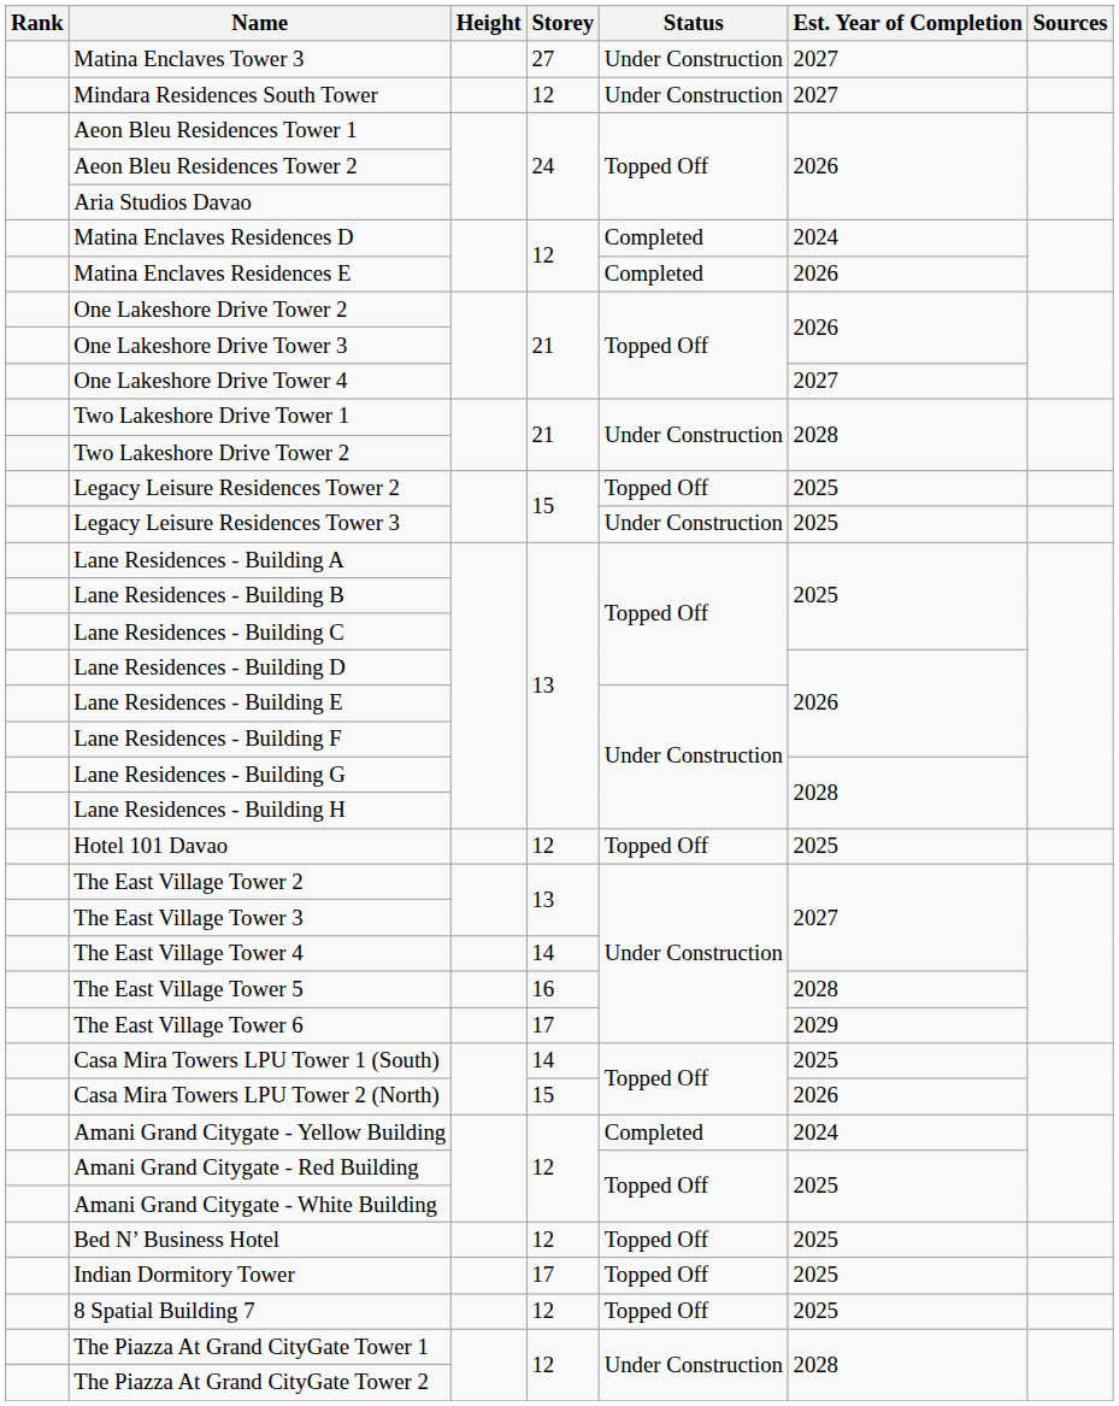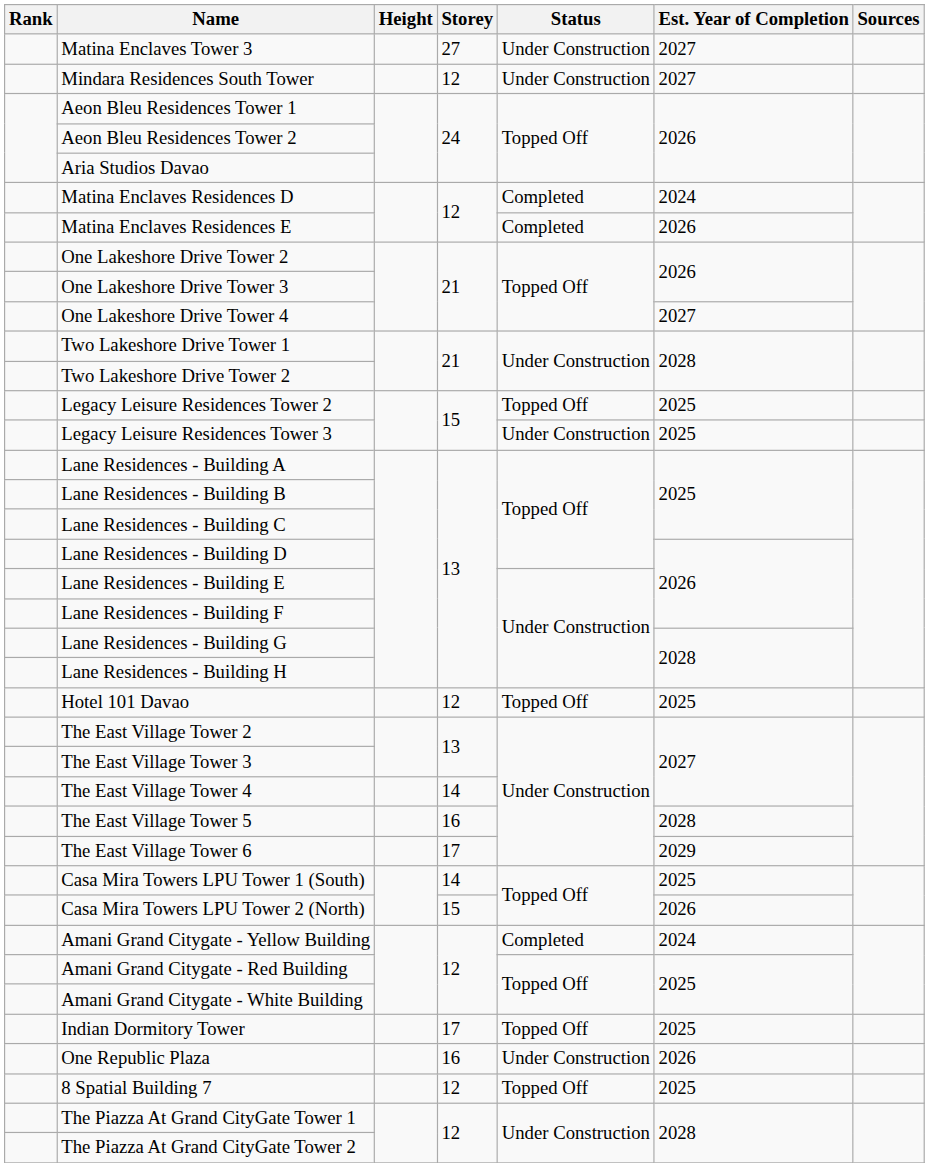 <table class="wikitable sortable">
 <tr>
 <th>Rank</th>
 <th>Name</th>
 <th>Height</th>
 <th>Storey</th>
 <th>Status</th>
 <th>Est. Year of Completion</th>
 <th>Sources</th>
 </tr>
 <tr>
 <td></td>
 <td>Matina Enclaves Tower 3</td>
 <td></td>
 <td>27</td>
 <td>Under Construction</td>
 <td>2027</td>
 <td></td>
 </tr>
 <tr>
 <td></td>
 <td>Mindara Residences South Tower</td>
 <td></td>
 <td>12</td>
 <td>Under Construction</td>
 <td>2027</td>
 <td></td>
 </tr>
 <tr>
 <td rowspan="3"></td>
 <td>Aeon Bleu Residences Tower 1</td>
 <td rowspan="3"></td>
 <td rowspan="3">24</td>
 <td rowspan="3">Topped Off</td>
 <td rowspan="3">2026</td>
 <td rowspan="3"></td>
 </tr>
 <tr>
 <td>Aeon Bleu Residences Tower 2</td>
 </tr>
 <tr>
 <td>Aria Studios Davao</td>
 </tr>
 <tr>
 <td></td>
 <td>Matina Enclaves Residences D</td>
 <td rowspan="2"></td>
 <td rowspan="2">12</td>
 <td>Completed</td>
 <td>2024</td>
 <td rowspan="2"></td>
 </tr>
 <tr>
 <td></td>
 <td>Matina Enclaves Residences E</td>
 <td>Completed</td>
 <td>2026</td>
 </tr>
 <tr>
 <td></td>
 <td>One Lakeshore Drive Tower 2</td>
 <td rowspan="3"></td>
 <td rowspan="3">21</td>
 <td rowspan="3">Topped Off</td>
 <td rowspan="2">2026</td>
 <td rowspan="3"></td>
 </tr>
 <tr>
 <td></td>
 <td>One Lakeshore Drive Tower 3</td>
 </tr>
 <tr>
 <td></td>
 <td>One Lakeshore Drive Tower 4</td>
 <td>2027</td>
 </tr>
 <tr>
 <td></td>
 <td>Two Lakeshore Drive Tower 1</td>
 <td rowspan="2"></td>
 <td rowspan="2">21</td>
 <td rowspan="2">Under Construction</td>
 <td rowspan="2">2028</td>
 <td rowspan="2"></td>
 </tr>
 <tr>
 <td></td>
 <td>Two Lakeshore Drive Tower 2</td>
 </tr>
 <tr>
 <td></td>
 <td>Legacy Leisure Residences Tower 2</td>
 <td rowspan="2"></td>
 <td rowspan="2">15</td>
 <td>Topped Off</td>
 <td>2025</td>
 <td></td>
 </tr>
 <tr>
 <td></td>
 <td>Legacy Leisure Residences Tower 3</td>
 <td>Under Construction</td>
 <td>2025</td>
 <td></td>
 </tr>
 <tr>
 <td></td>
 <td>Lane Residences - Building A</td>
 <td rowspan="8"></td>
 <td rowspan="8">13</td>
 <td rowspan="4">Topped Off</td>
 <td rowspan="3">2025</td>
 <td rowspan="8"></td>
 </tr>
 <tr>
 <td></td>
 <td>Lane Residences - Building B</td>
 </tr>
 <tr>
 <td></td>
 <td>Lane Residences - Building C</td>
 </tr>
 <tr>
 <td></td>
 <td>Lane Residences - Building D</td>
 <td rowspan="3">2026</td>
 </tr>
 <tr>
 <td></td>
 <td>Lane Residences - Building E</td>
 <td rowspan="4">Under Construction</td>
 </tr>
 <tr>
 <td></td>
 <td>Lane Residences - Building F</td>
 </tr>
 <tr>
 <td></td>
 <td>Lane Residences - Building G</td>
 <td rowspan="2">2028</td>
 </tr>
 <tr>
 <td></td>
 <td>Lane Residences - Building H</td>
 </tr>
 <tr>
 <td></td>
 <td>Hotel 101 Davao</td>
 <td></td>
 <td>12</td>
 <td>Topped Off</td>
 <td>2025</td>
 <td></td>
 </tr>
 <tr>
 <td></td>
 <td>The East Village Tower 2</td>
 <td rowspan="2"></td>
 <td rowspan="2">13</td>
 <td rowspan="5">Under Construction</td>
 <td rowspan="3">2027</td>
 <td rowspan="5"></td>
 </tr>
 <tr>
 <td></td>
 <td>The East Village Tower 3</td>
 </tr>
 <tr>
 <td></td>
 <td>The East Village Tower 4</td>
 <td></td>
 <td>14</td>
 </tr>
 <tr>
 <td></td>
 <td>The East Village Tower 5</td>
 <td></td>
 <td>16</td>
 <td>2028</td>
 </tr>
 <tr>
 <td></td>
 <td>The East Village Tower 6</td>
 <td></td>
 <td>17</td>
 <td>2029</td>
 </tr>
 <tr>
 <td></td>
 <td>Casa Mira Towers LPU Tower 1 (South)</td>
 <td rowspan="2"></td>
 <td>14</td>
 <td rowspan="2">Topped Off</td>
 <td>2025</td>
 <td rowspan="2"></td>
 </tr>
 <tr>
 <td></td>
 <td>Casa Mira Towers LPU Tower 2 (North)</td>
 <td>15</td>
 <td>2026</td>
 </tr>
 <tr>
 <td></td>
 <td>Amani Grand Citygate - Yellow Building</td>
 <td rowspan="3"></td>
 <td rowspan="3">12</td>
 <td>Completed</td>
 <td>2024</td>
 <td rowspan="3"></td>
 </tr>
 <tr>
 <td></td>
 <td>Amani Grand Citygate - Red Building</td>
 <td rowspan="2">Topped Off</td>
 <td rowspan="2">2025</td>
 </tr>
 <tr>
 <td></td>
 <td>Amani Grand Citygate - White Building</td>
 </tr>
 <tr>
 <td></td>
-<td>Bed N’ Business Hotel</td>
+<td>Indian Dormitory Tower</td>
 <td></td>
-<td>12</td>
+<td>17</td>
 <td>Topped Off</td>
 <td>2025</td>
 <td></td>
 </tr>
 <tr>
 <td></td>
-<td>Indian Dormitory Tower</td>
+<td>One Republic Plaza</td>
 <td></td>
-<td>17</td>
-<td>Topped Off</td>
-<td>2025</td>
+<td>16</td>
+<td>Under Construction</td>
+<td>2026</td>
 <td></td>
 </tr>
 <tr>
 <td></td>
 <td>8 Spatial Building 7</td>
 <td></td>
 <td>12</td>
 <td>Topped Off</td>
 <td>2025</td>
 <td></td>
 </tr>
 <tr>
 <td></td>
 <td>The Piazza At Grand CityGate Tower 1</td>
 <td rowspan="2"></td>
 <td rowspan="2">12</td>
 <td rowspan="2">Under Construction</td>
 <td rowspan="2">2028</td>
 <td rowspan="2"></td>
 </tr>
 <tr>
 <td></td>
 <td>The Piazza At Grand CityGate Tower 2</td>
 </tr>
 </table>
